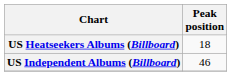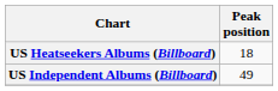 <table class="wikitable plainrowheaders sortable" style="text-align:center;" border="1">
 <tr>
 <th scope="col">Chart</th>
 <th scope="col">Peak<br>position</th>
 </tr>
 <tr>
 <th scope="row">US <a href='#'>Heatseekers Albums</a> (<em><a href='#'>Billboard</a></em>)</th>
 <td>18</td>
 </tr>
 <tr>
 <th scope="row">US <a href='#'>Independent Albums</a> (<em><a href='#'>Billboard</a></em>)</th>
-<td>46</td>
+<td>49</td>
 </tr>
 <tr>
 </tr>
 </table>
